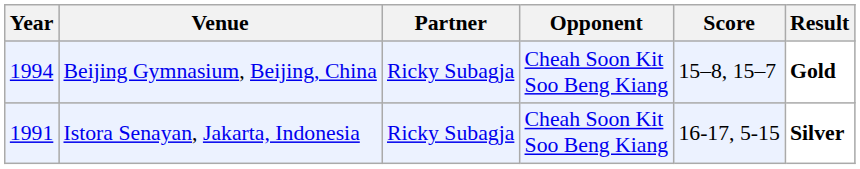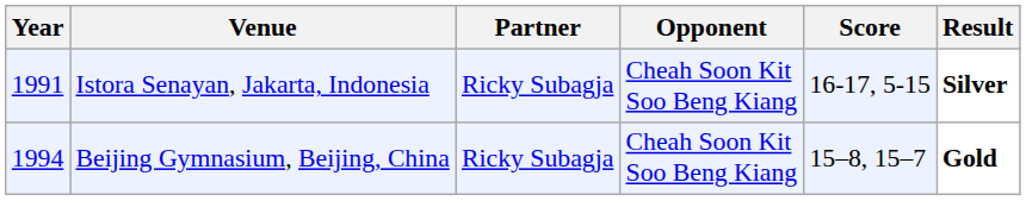 <table class="sortable wikitable" style="font-size: 90%;">
 <tr>
 <th>Year</th>
 <th>Venue</th>
 <th>Partner</th>
 <th>Opponent</th>
 <th>Score</th>
 <th>Result</th>
 </tr>
 <tr style="background:#ECF2FF">
+<td align="center"><a href='#'>1991</a></td>
+<td align="left"><a href='#'>Istora Senayan</a>, <a href='#'>Jakarta, Indonesia</a></td>
+<td align="left"> <a href='#'>Ricky Subagja</a></td>
+<td align="left"> <a href='#'>Cheah Soon Kit</a> <br>  <a href='#'>Soo Beng Kiang</a></td>
+<td align="left">16-17, 5-15</td>
+<td style="text-align:left; background:white"> <strong>Silver</strong></td>
+</tr>
+<tr style="background:#ECF2FF">
 <td align="center"><a href='#'>1994</a></td>
 <td align="left"><a href='#'>Beijing Gymnasium</a>, <a href='#'>Beijing, China</a></td>
 <td align="left"> <a href='#'>Ricky Subagja</a></td>
 <td align="left"> <a href='#'>Cheah Soon Kit</a> <br>  <a href='#'>Soo Beng Kiang</a></td>
 <td align="left">15–8, 15–7</td>
 <td style="text-align:left; background:white"> <strong>Gold</strong></td>
 </tr>
-<tr style="background:#ECF2FF">
-<td align="center"><a href='#'>1991</a></td>
-<td align="left"><a href='#'>Istora Senayan</a>, <a href='#'>Jakarta, Indonesia</a></td>
-<td align="left"> <a href='#'>Ricky Subagja</a></td>
-<td align="left"> <a href='#'>Cheah Soon Kit</a> <br>  <a href='#'>Soo Beng Kiang</a></td>
-<td align="left">16-17, 5-15</td>
-<td style="text-align:left; background:white"> <strong>Silver</strong></td>
-</tr>
 </table>
